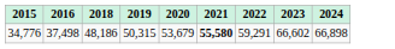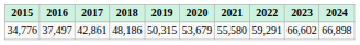 <table class="wikitable">
 <tr align="center" style="background:#CEF2E0;">
 <td><strong>2015</strong></td>
 <td><strong>2016</strong></td>
+<td><strong>2017</strong></td>
 <td><strong>2018</strong></td>
 <td><strong>2019</strong></td>
 <td><strong>2020</strong></td>
 <td><strong>2021</strong></td>
 <td><strong>2022</strong></td>
 <td><strong>2023</strong></td>
 <td><strong>2024</strong></td>
 </tr>
 <tr>
 <td>34,776</td>
-<td>37,498</td>
+<td>37,497</td>
+<td>42,861</td>
 <td>48,186</td>
 <td>50,315</td>
 <td>53,679</td>
-<td><strong>55,580</strong></td>
+<td>55,580</td>
 <td>59,291</td>
 <td>66,602</td>
 <td>66,898</td>
 </tr>
 </table>
